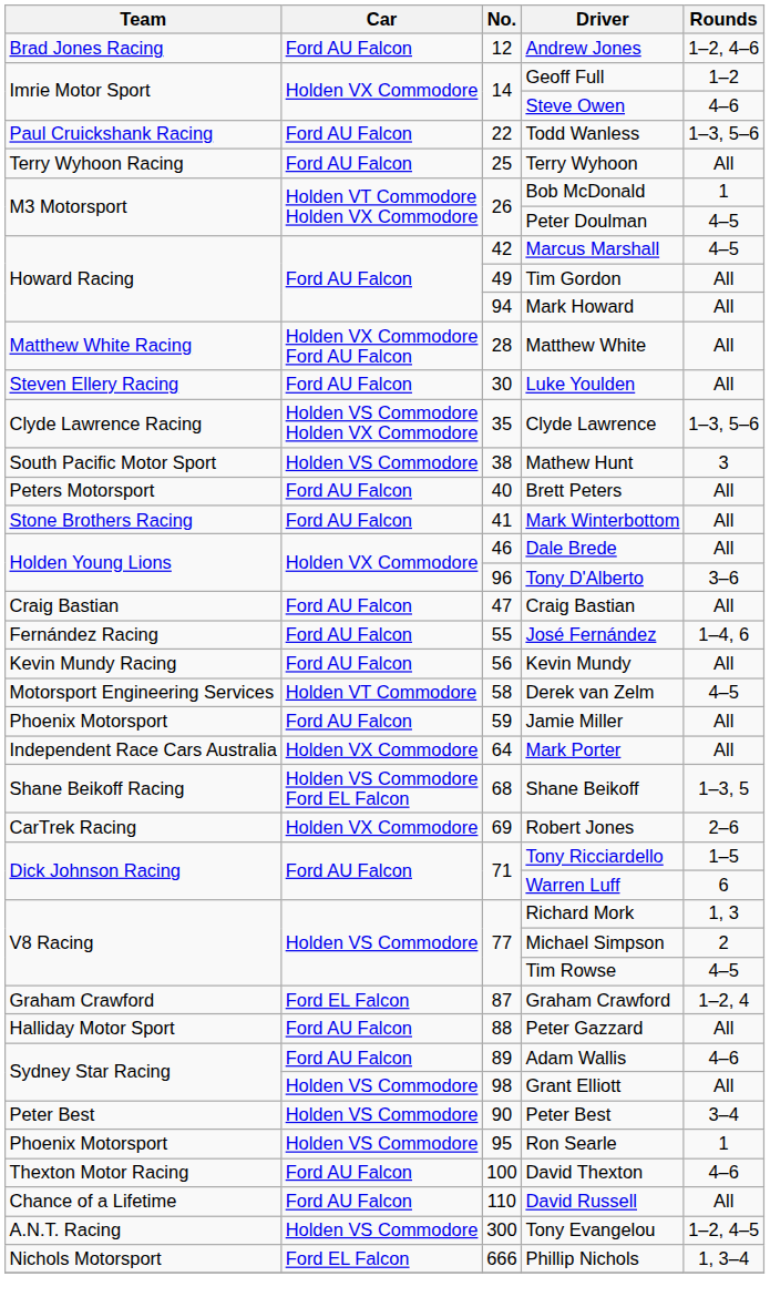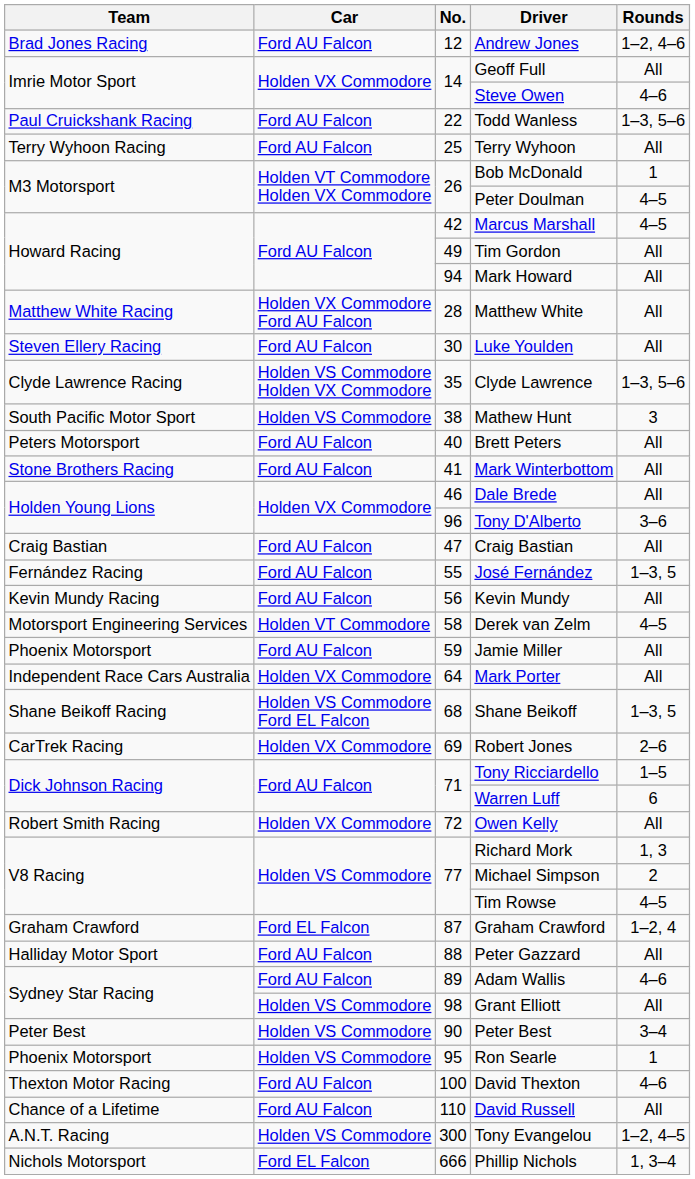 <table class="wikitable" style="font-size: 85%;">
 <tr>
 <th>Team</th>
 <th>Car</th>
 <th>No.</th>
 <th>Driver</th>
 <th>Rounds</th>
 </tr>
 <tr>
 <td><a href='#'>Brad Jones Racing</a></td>
 <td><a href='#'>Ford AU Falcon</a></td>
 <td align="center">12</td>
 <td> <a href='#'>Andrew Jones</a></td>
 <td align="center">1–2, 4–6</td>
 </tr>
 <tr>
 <td rowspan="2">Imrie Motor Sport</td>
 <td rowspan="2"><a href='#'>Holden VX Commodore</a></td>
 <td rowspan="2" align="center">14</td>
 <td> Geoff Full</td>
-<td align="center">1–2</td>
+<td align="center">All</td>
 </tr>
 <tr>
 <td> <a href='#'>Steve Owen</a></td>
 <td align="center">4–6</td>
 </tr>
 <tr>
 <td><a href='#'>Paul Cruickshank Racing</a></td>
 <td><a href='#'>Ford AU Falcon</a></td>
 <td align="center">22</td>
 <td> Todd Wanless</td>
 <td align="center">1–3, 5–6</td>
 </tr>
 <tr>
 <td>Terry Wyhoon Racing</td>
 <td><a href='#'>Ford AU Falcon</a></td>
 <td align="center">25</td>
 <td> Terry Wyhoon</td>
 <td align="center">All</td>
 </tr>
 <tr>
 <td rowspan="2">M3 Motorsport</td>
 <td rowspan="2"><a href='#'>Holden VT Commodore</a><br><a href='#'>Holden VX Commodore</a></td>
 <td rowspan="2" align="center">26</td>
 <td> Bob McDonald</td>
 <td align="center">1</td>
 </tr>
 <tr>
 <td> Peter Doulman</td>
 <td align="center">4–5</td>
 </tr>
 <tr>
 <td rowspan=3>Howard Racing</td>
 <td rowspan=3><a href='#'>Ford AU Falcon</a></td>
 <td align="center">42</td>
 <td> <a href='#'>Marcus Marshall</a></td>
 <td align="center">4–5</td>
 </tr>
 <tr>
 <td align="center">49</td>
 <td> Tim Gordon</td>
 <td align="center">All</td>
 </tr>
 <tr>
 <td align="center">94</td>
 <td> Mark Howard</td>
 <td align="center">All</td>
 </tr>
 <tr>
 <td><a href='#'>Matthew White Racing</a></td>
 <td><a href='#'>Holden VX Commodore</a><br><a href='#'>Ford AU Falcon</a></td>
 <td align="center">28</td>
 <td> Matthew White</td>
 <td align="center">All</td>
 </tr>
 <tr>
 <td><a href='#'>Steven Ellery Racing</a></td>
 <td><a href='#'>Ford AU Falcon</a></td>
 <td align="center">30</td>
 <td> <a href='#'>Luke Youlden</a></td>
 <td align="center">All</td>
 </tr>
 <tr>
 <td>Clyde Lawrence Racing</td>
 <td><a href='#'>Holden VS Commodore</a><br><a href='#'>Holden VX Commodore</a></td>
 <td align="center">35</td>
 <td> Clyde Lawrence</td>
 <td align="center">1–3, 5–6</td>
 </tr>
 <tr>
 <td>South Pacific Motor Sport</td>
 <td><a href='#'>Holden VS Commodore</a></td>
 <td align="center">38</td>
 <td> Mathew Hunt</td>
 <td align="center">3</td>
 </tr>
 <tr>
 <td>Peters Motorsport</td>
 <td><a href='#'>Ford AU Falcon</a></td>
 <td align="center">40</td>
 <td> Brett Peters</td>
 <td align="center">All</td>
 </tr>
 <tr>
 <td><a href='#'>Stone Brothers Racing</a></td>
 <td><a href='#'>Ford AU Falcon</a></td>
 <td align="center">41</td>
 <td> <a href='#'>Mark Winterbottom</a></td>
 <td align="center">All</td>
 </tr>
 <tr>
 <td rowspan=2><a href='#'>Holden Young Lions</a></td>
 <td rowspan=2><a href='#'>Holden VX Commodore</a></td>
 <td align="center">46</td>
 <td> <a href='#'>Dale Brede</a></td>
 <td align="center">All</td>
 </tr>
 <tr>
 <td align="center">96</td>
 <td> <a href='#'>Tony D'Alberto</a></td>
 <td align="center">3–6</td>
 </tr>
 <tr>
 <td>Craig Bastian</td>
 <td><a href='#'>Ford AU Falcon</a></td>
 <td align="center">47</td>
 <td> Craig Bastian</td>
 <td align="center">All</td>
 </tr>
 <tr>
 <td>Fernández Racing</td>
 <td><a href='#'>Ford AU Falcon</a></td>
 <td align="center">55</td>
 <td> <a href='#'>José Fernández</a></td>
-<td align="center">1–4, 6</td>
+<td align="center">1–3, 5</td>
 </tr>
 <tr>
 <td>Kevin Mundy Racing</td>
 <td><a href='#'>Ford AU Falcon</a></td>
 <td align="center">56</td>
 <td> Kevin Mundy</td>
 <td align="center">All</td>
 </tr>
 <tr>
 <td>Motorsport Engineering Services</td>
 <td><a href='#'>Holden VT Commodore</a></td>
 <td align="center">58</td>
 <td> Derek van Zelm</td>
 <td align="center">4–5</td>
 </tr>
 <tr>
 <td>Phoenix Motorsport</td>
 <td><a href='#'>Ford AU Falcon</a></td>
 <td align="center">59</td>
 <td> Jamie Miller</td>
 <td align="center">All</td>
 </tr>
 <tr>
 <td>Independent Race Cars Australia</td>
 <td><a href='#'>Holden VX Commodore</a></td>
 <td align="center">64</td>
 <td> <a href='#'>Mark Porter</a></td>
 <td align="center">All</td>
 </tr>
 <tr>
 <td>Shane Beikoff Racing</td>
 <td><a href='#'>Holden VS Commodore</a><br><a href='#'>Ford EL Falcon</a></td>
 <td align="center">68</td>
 <td> Shane Beikoff</td>
 <td align="center">1–3, 5</td>
 </tr>
 <tr>
 <td>CarTrek Racing</td>
 <td><a href='#'>Holden VX Commodore</a></td>
 <td align="center">69</td>
 <td> Robert Jones</td>
 <td align="center">2–6</td>
 </tr>
 <tr>
 <td rowspan="2"><a href='#'>Dick Johnson Racing</a></td>
 <td rowspan="2"><a href='#'>Ford AU Falcon</a></td>
 <td rowspan="2" align="center">71</td>
 <td> <a href='#'>Tony Ricciardello</a></td>
 <td align="center">1–5</td>
 </tr>
 <tr>
 <td> <a href='#'>Warren Luff</a></td>
 <td align="center">6</td>
+</tr>
+<tr>
+<td>Robert Smith Racing</td>
+<td><a href='#'>Holden VX Commodore</a></td>
+<td align="center">72</td>
+<td> <a href='#'>Owen Kelly</a></td>
+<td align="center">All</td>
 </tr>
 <tr>
 <td rowspan="3">V8 Racing</td>
 <td rowspan="3"><a href='#'>Holden VS Commodore</a></td>
 <td rowspan="3" align="center">77</td>
 <td> Richard Mork</td>
 <td align="center">1, 3</td>
 </tr>
 <tr>
 <td> Michael Simpson</td>
 <td align="center">2</td>
 </tr>
 <tr>
 <td> Tim Rowse</td>
 <td align="center">4–5</td>
 </tr>
 <tr>
 <td>Graham Crawford</td>
 <td><a href='#'>Ford EL Falcon</a></td>
 <td align="center">87</td>
 <td> Graham Crawford</td>
 <td align="center">1–2, 4</td>
 </tr>
 <tr>
 <td>Halliday Motor Sport</td>
 <td><a href='#'>Ford AU Falcon</a></td>
 <td align="center">88</td>
 <td> Peter Gazzard</td>
 <td align="center">All</td>
 </tr>
 <tr>
 <td rowspan=2>Sydney Star Racing</td>
 <td><a href='#'>Ford AU Falcon</a></td>
 <td align="center">89</td>
 <td> Adam Wallis</td>
 <td align="center">4–6</td>
 </tr>
 <tr>
 <td><a href='#'>Holden VS Commodore</a></td>
 <td align="center">98</td>
 <td> Grant Elliott</td>
 <td align="center">All</td>
 </tr>
 <tr>
 <td>Peter Best</td>
 <td><a href='#'>Holden VS Commodore</a></td>
 <td align="center">90</td>
 <td> Peter Best</td>
 <td align="center">3–4</td>
 </tr>
 <tr>
 <td>Phoenix Motorsport</td>
 <td><a href='#'>Holden VS Commodore</a></td>
 <td align="center">95</td>
 <td> Ron Searle</td>
 <td align="center">1</td>
 </tr>
 <tr>
 <td>Thexton Motor Racing</td>
 <td><a href='#'>Ford AU Falcon</a></td>
 <td align="center">100</td>
 <td> David Thexton</td>
 <td align="center">4–6</td>
 </tr>
 <tr>
 <td>Chance of a Lifetime</td>
 <td><a href='#'>Ford AU Falcon</a></td>
 <td align="center">110</td>
 <td> <a href='#'>David Russell</a></td>
 <td align="center">All</td>
 </tr>
 <tr>
 <td>A.N.T. Racing</td>
 <td><a href='#'>Holden VS Commodore</a></td>
 <td align="center">300</td>
 <td> Tony Evangelou</td>
 <td align="center">1–2, 4–5</td>
 </tr>
 <tr>
 <td>Nichols Motorsport</td>
 <td><a href='#'>Ford EL Falcon</a></td>
 <td align="center">666</td>
 <td> Phillip Nichols</td>
 <td align="center">1, 3–4</td>
 </tr>
 <tr>
 </tr>
 </table>
